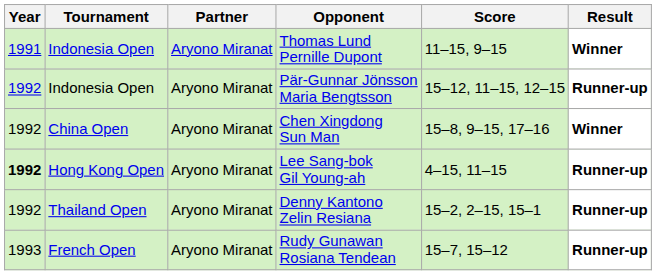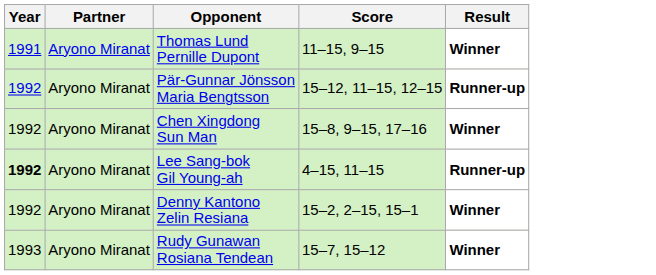 <table class="sortable wikitable" style="font-size: 90%;">
 <tr>
 <th>Year</th>
-<th>Tournament</th>
 <th>Partner</th>
 <th>Opponent</th>
 <th>Score</th>
 <th>Result</th>
 </tr>
 <tr style="background:#D4F1C5">
 <td align="center"><a href='#'>1991</a></td>
-<td align="left"><a href='#'>Indonesia Open</a></td>
 <td align="left"> <a href='#'>Aryono Miranat</a></td>
 <td align="left"> <a href='#'>Thomas Lund</a> <br>  <a href='#'>Pernille Dupont</a></td>
 <td align="left">11–15, 9–15</td>
 <td style="text-align:left; background:white"> <strong>Winner</strong></td>
 </tr>
 <tr style="background:#D4F1C5">
 <td align="center"><a href='#'>1992</a></td>
-<td align="left">Indonesia Open</td>
 <td align="left"> Aryono Miranat</td>
 <td align="left"> <a href='#'>Pär-Gunnar Jönsson</a> <br>  <a href='#'>Maria Bengtsson</a></td>
 <td align="left">15–12, 11–15, 12–15</td>
 <td style="text-align:left; background:white"> <strong>Runner-up</strong></td>
 </tr>
 <tr style="background:#D4F1C5">
 <td align="center">1992</td>
-<td align="left"><a href='#'>China Open</a></td>
 <td align="left"> Aryono Miranat</td>
 <td align="left"> <a href='#'>Chen Xingdong</a> <br>  <a href='#'>Sun Man</a></td>
 <td align="left">15–8, 9–15, 17–16</td>
 <td style="text-align:left; background:white"> <strong>Winner</strong></td>
 </tr>
 <tr style="background:#D4F1C5">
 <td align="center"><strong>1992</strong></td>
-<td align="left"><a href='#'>Hong Kong Open</a></td>
 <td align="left"> Aryono Miranat</td>
 <td align="left"> <a href='#'>Lee Sang-bok</a> <br>  <a href='#'>Gil Young-ah</a></td>
 <td align="left">4–15, 11–15</td>
 <td style="text-align:left; background:white"> <strong>Runner-up</strong></td>
 </tr>
 <tr style="background:#D4F1C5">
 <td align="center">1992</td>
-<td align="left"><a href='#'>Thailand Open</a></td>
 <td align="left"> Aryono Miranat</td>
 <td align="left"> <a href='#'>Denny Kantono</a> <br>  <a href='#'>Zelin Resiana</a></td>
 <td align="left">15–2, 2–15, 15–1</td>
-<td style="text-align:left; background:white"> <strong>Runner-up</strong></td>
+<td style="text-align:left; background:white"> <strong>Winner</strong></td>
 </tr>
 <tr style="background:#D4F1C5">
 <td align="center">1993</td>
-<td align="left"><a href='#'>French Open</a></td>
 <td align="left"> Aryono Miranat</td>
 <td align="left"> <a href='#'>Rudy Gunawan</a> <br>  <a href='#'>Rosiana Tendean</a></td>
 <td align="left">15–7, 15–12</td>
-<td style="text-align:left; background:white"> <strong>Runner-up</strong></td>
+<td style="text-align:left; background:white"> <strong>Winner</strong></td>
 </tr>
 </table>
